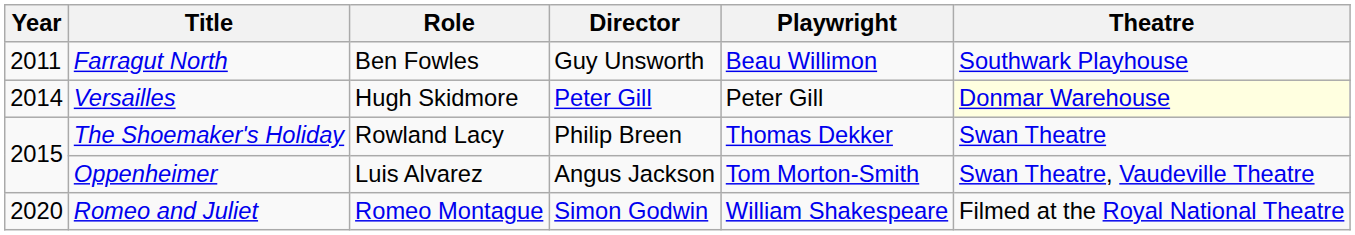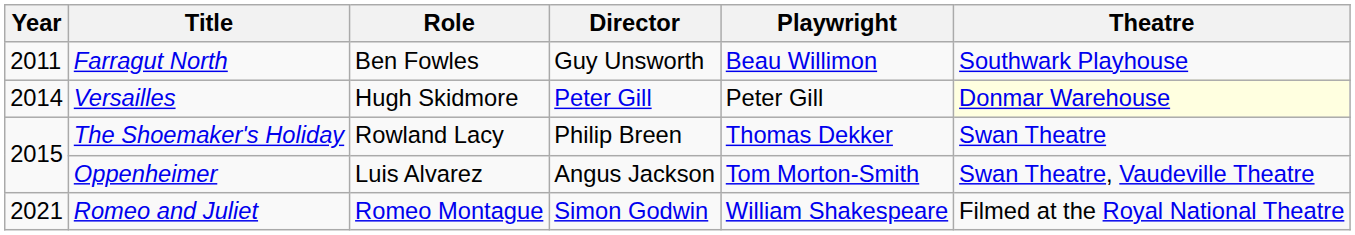 <table class="wikitable">
 <tr>
 <th>Year</th>
 <th>Title</th>
 <th>Role</th>
 <th>Director</th>
 <th>Playwright</th>
 <th>Theatre</th>
 </tr>
 <tr>
 <td>2011</td>
 <td><em><a href='#'>Farragut North</a></em></td>
 <td>Ben Fowles</td>
 <td>Guy Unsworth</td>
 <td><a href='#'>Beau Willimon</a></td>
 <td><a href='#'>Southwark Playhouse</a></td>
 </tr>
 <tr>
 <td>2014</td>
 <td><em><a href='#'>Versailles</a></em></td>
 <td>Hugh Skidmore</td>
 <td><a href='#'>Peter Gill</a></td>
 <td>Peter Gill</td>
 <td style="background: lightyellow;"><a href='#'>Donmar Warehouse</a></td>
 </tr>
 <tr>
 <td rowspan="2">2015</td>
 <td><em><a href='#'>The Shoemaker's Holiday</a></em></td>
 <td>Rowland Lacy</td>
 <td>Philip Breen</td>
 <td><a href='#'>Thomas Dekker</a></td>
 <td><a href='#'>Swan Theatre</a></td>
 </tr>
 <tr>
 <td><em><a href='#'>Oppenheimer</a></em></td>
 <td>Luis Alvarez</td>
 <td>Angus Jackson</td>
 <td><a href='#'>Tom Morton-Smith</a></td>
 <td><a href='#'>Swan Theatre</a>, <a href='#'>Vaudeville Theatre</a></td>
 </tr>
 <tr>
-<td>2020</td>
+<td>2021</td>
 <td><em><a href='#'>Romeo and Juliet</a></em></td>
 <td><a href='#'>Romeo Montague</a></td>
 <td><a href='#'>Simon Godwin</a></td>
 <td><a href='#'>William Shakespeare</a></td>
 <td>Filmed at the <a href='#'>Royal National Theatre</a></td>
 </tr>
 </table>
